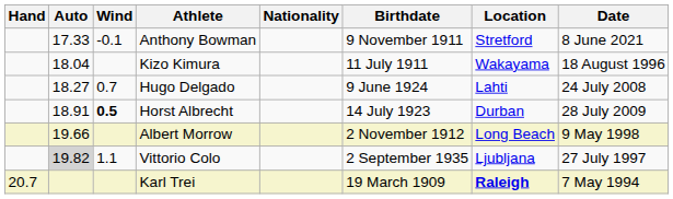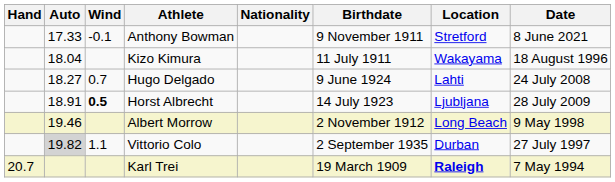 <table class="wikitable">
 <tr>
 <th>Hand</th>
 <th>Auto</th>
 <th>Wind</th>
 <th>Athlete</th>
 <th>Nationality</th>
 <th>Birthdate</th>
 <th>Location</th>
 <th>Date</th>
 </tr>
 <tr>
 <td></td>
 <td>17.33</td>
 <td>-0.1</td>
 <td>Anthony Bowman</td>
 <td></td>
 <td>9 November 1911</td>
 <td><a href='#'>Stretford</a></td>
 <td>8 June 2021</td>
 </tr>
 <tr>
 <td></td>
 <td>18.04</td>
 <td></td>
 <td>Kizo Kimura</td>
 <td></td>
 <td>11 July 1911</td>
 <td><a href='#'>Wakayama</a></td>
 <td>18 August 1996</td>
 </tr>
 <tr>
 <td></td>
 <td>18.27</td>
 <td>0.7</td>
 <td>Hugo Delgado</td>
 <td></td>
 <td>9 June 1924</td>
 <td><a href='#'>Lahti</a></td>
 <td>24 July 2008</td>
 </tr>
 <tr>
 <td></td>
 <td>18.91</td>
 <td><strong>0.5</strong></td>
 <td>Horst Albrecht</td>
 <td></td>
 <td>14 July 1923</td>
-<td><a href='#'>Durban</a></td>
+<td><a href='#'>Ljubljana</a></td>
 <td>28 July 2009</td>
 </tr>
 <tr bgcolor=#f6F5CE>
 <td></td>
-<td>19.66</td>
+<td>19.46</td>
 <td></td>
 <td>Albert Morrow</td>
 <td></td>
 <td>2 November 1912</td>
 <td><a href='#'>Long Beach</a></td>
 <td>9 May 1998</td>
 </tr>
 <tr>
 <td></td>
 <td style="background: lightgrey;">19.82</td>
 <td>1.1</td>
 <td>Vittorio Colo</td>
 <td></td>
 <td>2 September 1935</td>
-<td><a href='#'>Ljubljana</a></td>
+<td><a href='#'>Durban</a></td>
 <td>27 July 1997</td>
 </tr>
 <tr bgcolor=#f6F5CE>
 <td>20.7</td>
 <td></td>
 <td></td>
 <td>Karl Trei</td>
 <td></td>
 <td>19 March 1909</td>
 <td><strong><a href='#'>Raleigh</a></strong></td>
 <td>7 May 1994</td>
 </tr>
 </table>
